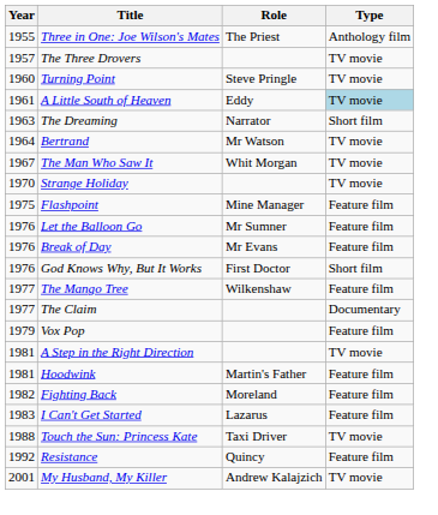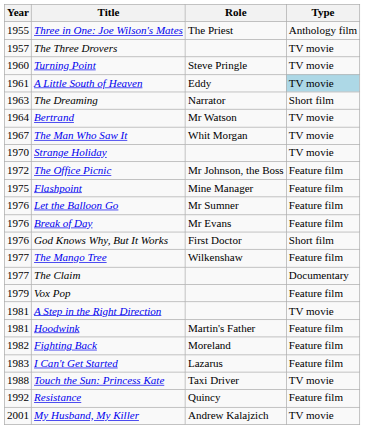 <table class=wikitable>
 <tr>
 <th>Year</th>
 <th>Title</th>
 <th>Role</th>
 <th>Type</th>
 </tr>
 <tr>
 <td>1955</td>
 <td><em><a href='#'>Three in One: Joe Wilson's Mates</a></em></td>
 <td>The Priest</td>
 <td>Anthology film</td>
 </tr>
 <tr>
 <td>1957</td>
 <td><em>The Three Drovers</em></td>
 <td></td>
 <td>TV movie</td>
 </tr>
 <tr>
 <td>1960</td>
 <td><em><a href='#'>Turning Point</a></em></td>
 <td>Steve Pringle</td>
 <td>TV movie</td>
 </tr>
 <tr>
 <td>1961</td>
 <td><em><a href='#'>A Little South of Heaven</a></em></td>
 <td>Eddy</td>
 <td style="background: lightblue;">TV movie</td>
 </tr>
 <tr>
 <td>1963</td>
 <td><em>The Dreaming</em></td>
 <td>Narrator</td>
 <td>Short film</td>
 </tr>
 <tr>
 <td>1964</td>
 <td><em><a href='#'>Bertrand</a></em></td>
 <td>Mr Watson</td>
 <td>TV movie</td>
 </tr>
 <tr>
 <td>1967</td>
 <td><em><a href='#'>The Man Who Saw It</a></em></td>
 <td>Whit Morgan</td>
 <td>TV movie</td>
 </tr>
 <tr>
 <td>1970</td>
 <td><em><a href='#'>Strange Holiday</a></em></td>
 <td></td>
 <td>TV movie</td>
+</tr>
+<tr>
+<td>1972</td>
+<td><em><a href='#'>The Office Picnic</a></em></td>
+<td>Mr Johnson, the Boss</td>
+<td>Feature film</td>
 </tr>
 <tr>
 <td>1975</td>
 <td><em><a href='#'>Flashpoint</a></em></td>
 <td>Mine Manager</td>
 <td>Feature film</td>
 </tr>
 <tr>
 <td>1976</td>
 <td><em><a href='#'>Let the Balloon Go</a></em></td>
 <td>Mr Sumner</td>
 <td>Feature film</td>
 </tr>
 <tr>
 <td>1976</td>
 <td><em><a href='#'>Break of Day</a></em></td>
 <td>Mr Evans</td>
 <td>Feature film</td>
 </tr>
 <tr>
 <td>1976</td>
 <td><em>God Knows Why, But It Works</em></td>
 <td>First Doctor</td>
 <td>Short film</td>
 </tr>
 <tr>
 <td>1977</td>
 <td><em><a href='#'>The Mango Tree</a></em></td>
 <td>Wilkenshaw</td>
 <td>Feature film</td>
 </tr>
 <tr>
 <td>1977</td>
 <td><em>The Claim</em></td>
 <td></td>
 <td>Documentary</td>
 </tr>
 <tr>
 <td>1979</td>
 <td><em>Vox Pop</em></td>
 <td></td>
 <td>Feature film</td>
 </tr>
 <tr>
 <td>1981</td>
 <td><em><a href='#'>A Step in the Right Direction</a></em></td>
 <td></td>
 <td>TV movie</td>
 </tr>
 <tr>
 <td>1981</td>
 <td><em><a href='#'>Hoodwink</a></em></td>
 <td>Martin's Father</td>
 <td>Feature film</td>
 </tr>
 <tr>
 <td>1982</td>
 <td><em><a href='#'>Fighting Back</a></em></td>
 <td>Moreland</td>
 <td>Feature film</td>
 </tr>
 <tr>
 <td>1983</td>
 <td><em><a href='#'>I Can't Get Started</a></em></td>
 <td>Lazarus</td>
 <td>Feature film</td>
 </tr>
 <tr>
 <td>1988</td>
 <td><em><a href='#'>Touch the Sun: Princess Kate</a></em></td>
 <td>Taxi Driver</td>
 <td>TV movie</td>
 </tr>
 <tr>
 <td>1992</td>
 <td><em><a href='#'>Resistance</a></em></td>
 <td>Quincy</td>
 <td>Feature film</td>
 </tr>
 <tr>
 <td>2001</td>
 <td><em><a href='#'>My Husband, My Killer</a></em></td>
 <td>Andrew Kalajzich</td>
 <td>TV movie</td>
 </tr>
 </table>
